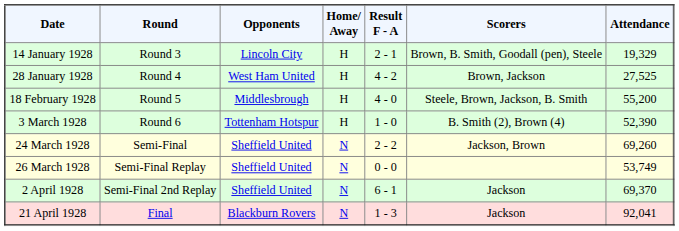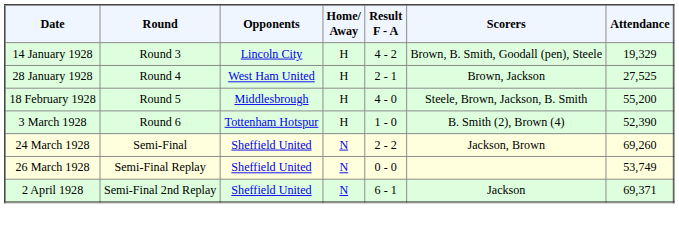 <table border="2" cellpadding="4" style="border-collapse:collapse; text-align:center; font-size:smaller;">
 <tr style="background:#f0f6ff;">
 <th><strong>Date</strong></th>
 <th><strong>Round</strong></th>
 <th><strong>Opponents</strong></th>
 <th><strong>Home/<br>Away</strong></th>
 <th><strong>Result<br>F - A</strong></th>
 <th><strong>Scorers</strong></th>
 <th><strong>Attendance</strong></th>
 </tr>
 <tr bgcolor="#ddffdd">
 <td>14 January 1928</td>
 <td>Round 3</td>
 <td><a href='#'>Lincoln City</a></td>
 <td>H</td>
-<td>2 - 1</td>
+<td>4 - 2</td>
 <td>Brown, B. Smith, Goodall (pen), Steele</td>
 <td>19,329</td>
 </tr>
 <tr bgcolor="#ddffdd">
 <td>28 January 1928</td>
 <td>Round 4</td>
 <td><a href='#'>West Ham United</a></td>
 <td>H</td>
-<td>4 - 2</td>
+<td>2 - 1</td>
 <td>Brown, Jackson</td>
 <td>27,525</td>
 </tr>
 <tr bgcolor="#ddffdd">
 <td>18 February 1928</td>
 <td>Round 5</td>
 <td><a href='#'>Middlesbrough</a></td>
 <td>H</td>
 <td>4 - 0</td>
 <td>Steele, Brown, Jackson, B. Smith</td>
 <td>55,200</td>
 </tr>
 <tr bgcolor="#ddffdd">
 <td>3 March 1928</td>
 <td>Round 6</td>
 <td><a href='#'>Tottenham Hotspur</a></td>
 <td>H</td>
 <td>1 - 0</td>
 <td>B. Smith (2), Brown (4)</td>
 <td>52,390</td>
 </tr>
 <tr bgcolor="#ffffdd">
 <td>24 March 1928</td>
 <td>Semi-Final</td>
 <td><a href='#'>Sheffield United</a></td>
 <td><a href='#'>N</a></td>
 <td>2 - 2</td>
 <td>Jackson, Brown</td>
 <td>69,260</td>
 </tr>
 <tr bgcolor="#ffffdd">
 <td>26 March 1928</td>
 <td>Semi-Final Replay</td>
 <td><a href='#'>Sheffield United</a></td>
 <td><a href='#'>N</a></td>
 <td>0 - 0</td>
 <td></td>
 <td>53,749</td>
 </tr>
 <tr bgcolor="#ddffdd">
 <td>2 April 1928</td>
 <td>Semi-Final 2nd Replay</td>
 <td><a href='#'>Sheffield United</a></td>
 <td><a href='#'>N</a></td>
 <td>6 - 1</td>
 <td>Jackson</td>
-<td>69,370</td>
-</tr>
-<tr bgcolor="#ffdddd">
-<td>21 April 1928</td>
-<td><a href='#'>Final</a></td>
-<td><a href='#'>Blackburn Rovers</a></td>
-<td><a href='#'>N</a></td>
-<td>1 - 3</td>
-<td>Jackson</td>
-<td>92,041</td>
+<td>69,371</td>
 </tr>
 </table>
